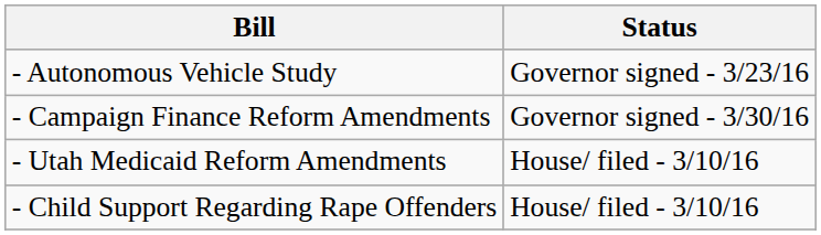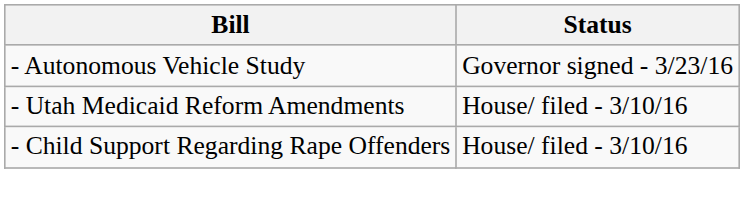 <table class="wikitable">
 <tr>
 <th>Bill</th>
 <th>Status</th>
 </tr>
 <tr>
 <td>- Autonomous Vehicle Study</td>
 <td>Governor signed - 3/23/16</td>
 </tr>
 <tr>
-<td> - Campaign Finance Reform Amendments</td>
-<td>Governor signed - 3/30/16</td>
-</tr>
-<tr>
 <td> - Utah Medicaid Reform Amendments</td>
 <td>House/ filed - 3/10/16</td>
 </tr>
 <tr>
 <td>- Child Support Regarding Rape Offenders</td>
 <td>House/ filed - 3/10/16</td>
 </tr>
 </table>
